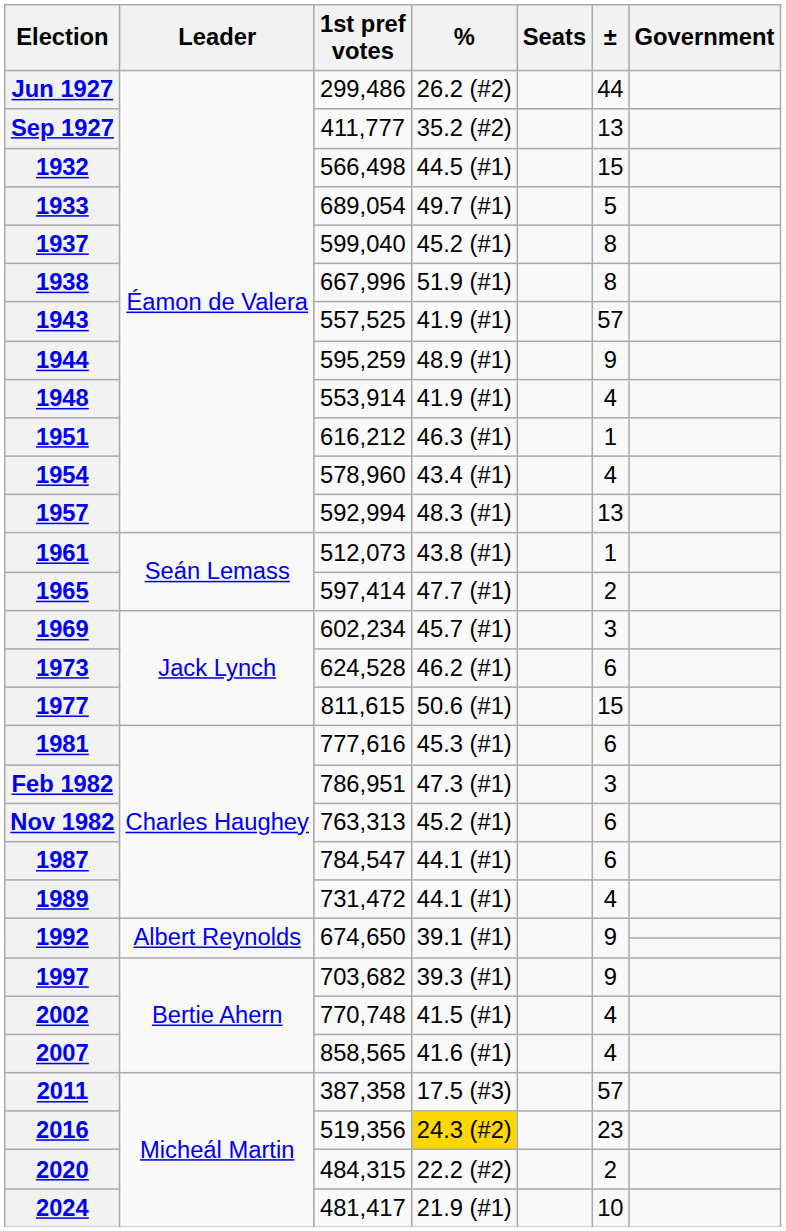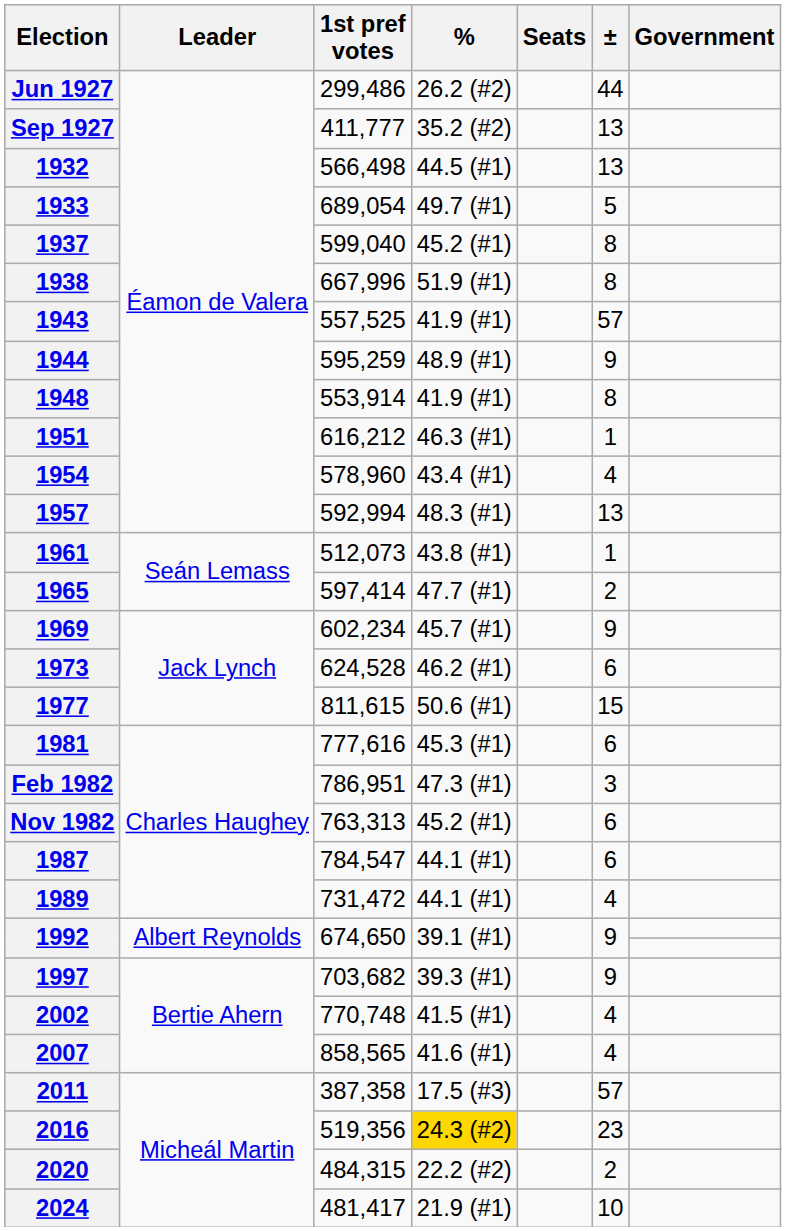 <table class="wikitable" style="font-size:97%; text-align:center;">
 <tr>
 <th>Election</th>
 <th>Leader</th>
 <th>1st pref<br>votes</th>
 <th>%</th>
 <th>Seats</th>
 <th>±</th>
 <th>Government</th>
 </tr>
 <tr>
 <th><a href='#'>Jun 1927</a></th>
 <td rowspan="12"><a href='#'>Éamon de Valera</a></td>
 <td>299,486</td>
 <td>26.2 (#2)</td>
 <td></td>
 <td> 44</td>
 <td></td>
 </tr>
 <tr>
 <th><a href='#'>Sep 1927</a></th>
 <td>411,777</td>
 <td>35.2 (#2)</td>
 <td></td>
 <td> 13</td>
 <td></td>
 </tr>
 <tr>
 <th><a href='#'>1932</a></th>
 <td>566,498</td>
 <td>44.5 (#1)</td>
 <td></td>
-<td> 15</td>
+<td> 13</td>
 <td></td>
 </tr>
 <tr>
 <th><a href='#'>1933</a></th>
 <td>689,054</td>
 <td>49.7 (#1)</td>
 <td></td>
 <td> 5</td>
 <td></td>
 </tr>
 <tr>
 <th><a href='#'>1937</a></th>
 <td>599,040</td>
 <td>45.2 (#1)</td>
 <td></td>
 <td> 8</td>
 <td></td>
 </tr>
 <tr>
 <th><a href='#'>1938</a></th>
 <td>667,996</td>
 <td>51.9 (#1)</td>
 <td></td>
 <td> 8</td>
 <td></td>
 </tr>
 <tr>
 <th><a href='#'>1943</a></th>
 <td>557,525</td>
 <td>41.9 (#1)</td>
 <td></td>
 <td> 57</td>
 <td></td>
 </tr>
 <tr>
 <th><a href='#'>1944</a></th>
 <td>595,259</td>
 <td>48.9 (#1)</td>
 <td></td>
 <td> 9</td>
 <td></td>
 </tr>
 <tr>
 <th><a href='#'>1948</a></th>
 <td>553,914</td>
 <td>41.9 (#1)</td>
 <td></td>
-<td> 4</td>
+<td> 8</td>
 <td></td>
 </tr>
 <tr>
 <th><a href='#'>1951</a></th>
 <td>616,212</td>
 <td>46.3 (#1)</td>
 <td></td>
 <td> 1</td>
 <td></td>
 </tr>
 <tr>
 <th><a href='#'>1954</a></th>
 <td>578,960</td>
 <td>43.4 (#1)</td>
 <td></td>
 <td> 4</td>
 <td></td>
 </tr>
 <tr>
 <th><a href='#'>1957</a></th>
 <td>592,994</td>
 <td>48.3 (#1)</td>
 <td></td>
 <td> 13</td>
 <td></td>
 </tr>
 <tr>
 <th><a href='#'>1961</a></th>
 <td rowspan="2"><a href='#'>Seán Lemass</a></td>
 <td>512,073</td>
 <td>43.8 (#1)</td>
 <td></td>
 <td> 1</td>
 <td></td>
 </tr>
 <tr>
 <th><a href='#'>1965</a></th>
 <td>597,414</td>
 <td>47.7 (#1)</td>
 <td></td>
 <td> 2</td>
 <td></td>
 </tr>
 <tr>
 <th><a href='#'>1969</a></th>
 <td rowspan="3"><a href='#'>Jack Lynch</a></td>
 <td>602,234</td>
 <td>45.7 (#1)</td>
 <td></td>
-<td> 3</td>
+<td> 9</td>
 <td></td>
 </tr>
 <tr>
 <th><a href='#'>1973</a></th>
 <td>624,528</td>
 <td>46.2 (#1)</td>
 <td></td>
 <td> 6</td>
 <td></td>
 </tr>
 <tr>
 <th><a href='#'>1977</a></th>
 <td>811,615</td>
 <td>50.6 (#1)</td>
 <td></td>
 <td> 15</td>
 <td></td>
 </tr>
 <tr>
 <th><a href='#'>1981</a></th>
 <td rowspan="5"><a href='#'>Charles Haughey</a></td>
 <td>777,616</td>
 <td>45.3 (#1)</td>
 <td></td>
 <td> 6</td>
 <td></td>
 </tr>
 <tr>
 <th><a href='#'>Feb 1982</a></th>
 <td>786,951</td>
 <td>47.3 (#1)</td>
 <td></td>
 <td> 3</td>
 <td></td>
 </tr>
 <tr>
 <th><a href='#'>Nov 1982</a></th>
 <td>763,313</td>
 <td>45.2 (#1)</td>
 <td></td>
 <td> 6</td>
 <td></td>
 </tr>
 <tr>
 <th><a href='#'>1987</a></th>
 <td>784,547</td>
 <td>44.1 (#1)</td>
 <td></td>
 <td> 6</td>
 <td></td>
 </tr>
 <tr>
 <th><a href='#'>1989</a></th>
 <td>731,472</td>
 <td>44.1 (#1)</td>
 <td></td>
 <td> 4</td>
 <td></td>
 </tr>
 <tr>
 <th rowspan=2><a href='#'>1992</a></th>
 <td rowspan="2"><a href='#'>Albert Reynolds</a></td>
 <td rowspan=2>674,650</td>
 <td rowspan=2>39.1 (#1)</td>
 <td rowspan=2></td>
 <td rowspan=2> 9</td>
 <td> </td>
 </tr>
 <tr>
 <td> </td>
 </tr>
 <tr>
 <th><a href='#'>1997</a></th>
 <td rowspan="3"><a href='#'>Bertie Ahern</a></td>
 <td>703,682</td>
 <td>39.3 (#1)</td>
 <td></td>
 <td> 9</td>
 <td></td>
 </tr>
 <tr>
 <th><a href='#'>2002</a></th>
 <td>770,748</td>
 <td>41.5 (#1)</td>
 <td></td>
 <td> 4</td>
 <td></td>
 </tr>
 <tr>
 <th><a href='#'>2007</a></th>
 <td>858,565</td>
 <td>41.6 (#1)</td>
 <td></td>
 <td> 4</td>
 <td></td>
 </tr>
 <tr>
 <th><a href='#'>2011</a></th>
 <td rowspan="4"><a href='#'>Micheál Martin</a></td>
 <td>387,358</td>
 <td>17.5 (#3)</td>
 <td></td>
 <td> 57</td>
 <td></td>
 </tr>
 <tr>
 <th><a href='#'>2016</a></th>
 <td>519,356</td>
 <td style="background: gold;">24.3 (#2)</td>
 <td></td>
 <td> 23</td>
 <td></td>
 </tr>
 <tr>
 <th><a href='#'>2020</a></th>
 <td>484,315</td>
 <td>22.2 (#2)</td>
 <td></td>
 <td> 2</td>
 <td></td>
 </tr>
 <tr>
 <th><a href='#'>2024</a></th>
 <td>481,417</td>
 <td>21.9 (#1)</td>
 <td></td>
 <td> 10</td>
 <td></td>
 </tr>
 </table>
